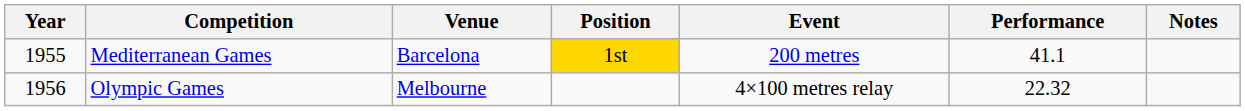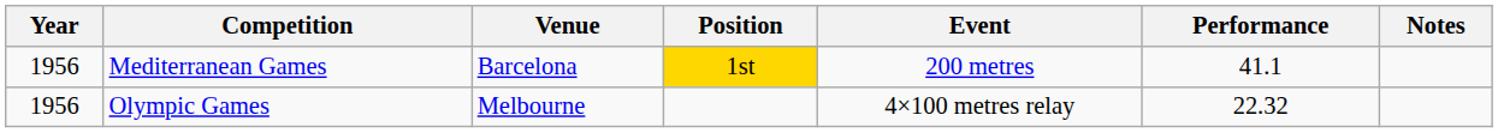 <table class="wikitable" width=55% style="font-size:90%; text-align:center;">
 <tr>
 <th>Year</th>
 <th>Competition</th>
 <th>Venue</th>
 <th>Position</th>
 <th>Event</th>
 <th>Performance</th>
 <th>Notes</th>
 </tr>
 <tr>
-<td rowspan=1>1955</td>
+<td rowspan=1>1956</td>
 <td rowspan=1 align=left><a href='#'>Mediterranean Games</a></td>
 <td rowspan=1 align=left> <a href='#'>Barcelona</a></td>
 <td bgcolor=gold>1st</td>
 <td><a href='#'>200 metres</a></td>
 <td>41.1</td>
 <td></td>
 </tr>
 <tr>
 <td rowspan=1>1956</td>
 <td rowspan=1 align=left><a href='#'>Olympic Games</a></td>
 <td rowspan=1 align=left> <a href='#'>Melbourne</a></td>
 <td></td>
 <td>4×100 metres relay</td>
 <td>22.32</td>
 <td></td>
 </tr>
 </table>
